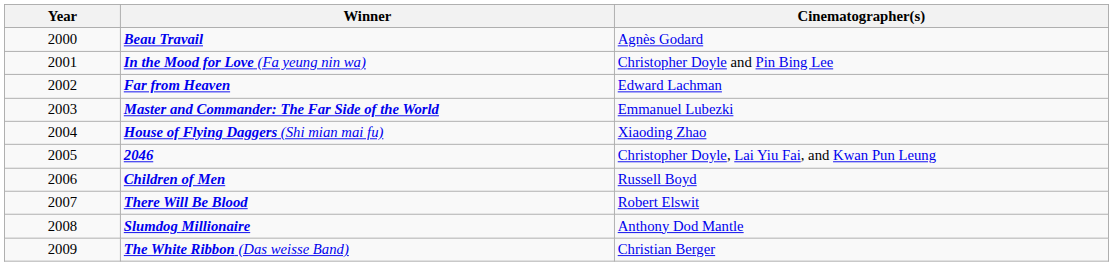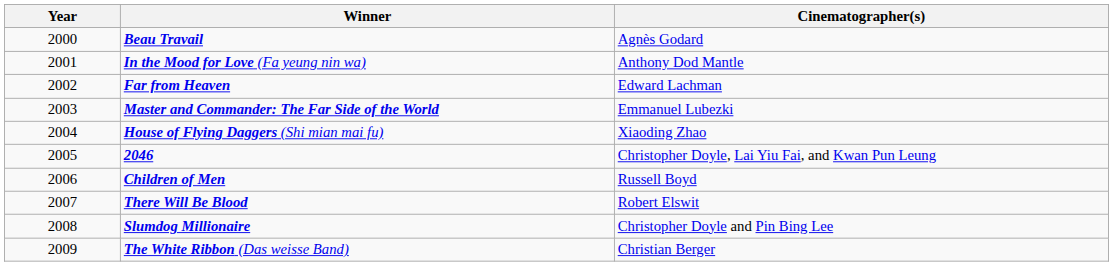 <table class="wikitable" style="width:95%;" cellpadding="5">
 <tr>
 <th style="width:100px;"><strong>Year</strong></th>
 <th style="width:450px;"><strong>Winner</strong></th>
 <th style="width:450px;"><strong>Cinematographer(s)</strong></th>
 </tr>
 <tr>
 <td style="text-align:center;">2000</td>
 <td><strong><em><a href='#'>Beau Travail</a></em></strong></td>
 <td><a href='#'>Agnès Godard</a></td>
 </tr>
 <tr>
 <td style="text-align:center;">2001</td>
 <td><em><a href='#'><strong>In the Mood for Love</strong> (Fa yeung nin wa)</a></em></td>
-<td><a href='#'>Christopher Doyle</a> and <a href='#'>Pin Bing Lee</a></td>
+<td><a href='#'>Anthony Dod Mantle</a></td>
 </tr>
 <tr>
 <td style="text-align:center;">2002</td>
 <td><strong><em><a href='#'>Far from Heaven</a></em></strong></td>
 <td><a href='#'>Edward Lachman</a></td>
 </tr>
 <tr>
 <td style="text-align:center;">2003</td>
 <td><strong><em><a href='#'>Master and Commander: The Far Side of the World</a></em></strong></td>
 <td><a href='#'>Emmanuel Lubezki</a></td>
 </tr>
 <tr>
 <td style="text-align:center;">2004</td>
 <td><em><a href='#'><strong>House of Flying Daggers</strong> (Shi mian mai fu)</a></em></td>
 <td><a href='#'>Xiaoding Zhao</a></td>
 </tr>
 <tr>
 <td style="text-align:center;">2005</td>
 <td><strong><em><a href='#'>2046</a></em></strong></td>
 <td><a href='#'>Christopher Doyle</a>, <a href='#'>Lai Yiu Fai</a>, and <a href='#'>Kwan Pun Leung</a></td>
 </tr>
 <tr>
 <td style="text-align:center;">2006</td>
 <td><strong><em><a href='#'>Children of Men</a></em></strong></td>
 <td><a href='#'>Russell Boyd</a></td>
 </tr>
 <tr>
 <td style="text-align:center;">2007</td>
 <td><strong><em><a href='#'>There Will Be Blood</a></em></strong></td>
 <td><a href='#'>Robert Elswit</a></td>
 </tr>
 <tr>
 <td style="text-align:center;">2008</td>
 <td><strong><em><a href='#'>Slumdog Millionaire</a></em></strong></td>
-<td><a href='#'>Anthony Dod Mantle</a></td>
+<td><a href='#'>Christopher Doyle</a> and <a href='#'>Pin Bing Lee</a></td>
 </tr>
 <tr>
 <td style="text-align:center;">2009</td>
 <td><em><a href='#'><strong>The White Ribbon</strong> (Das weisse Band)</a></em></td>
 <td><a href='#'>Christian Berger</a></td>
 </tr>
 </table>
